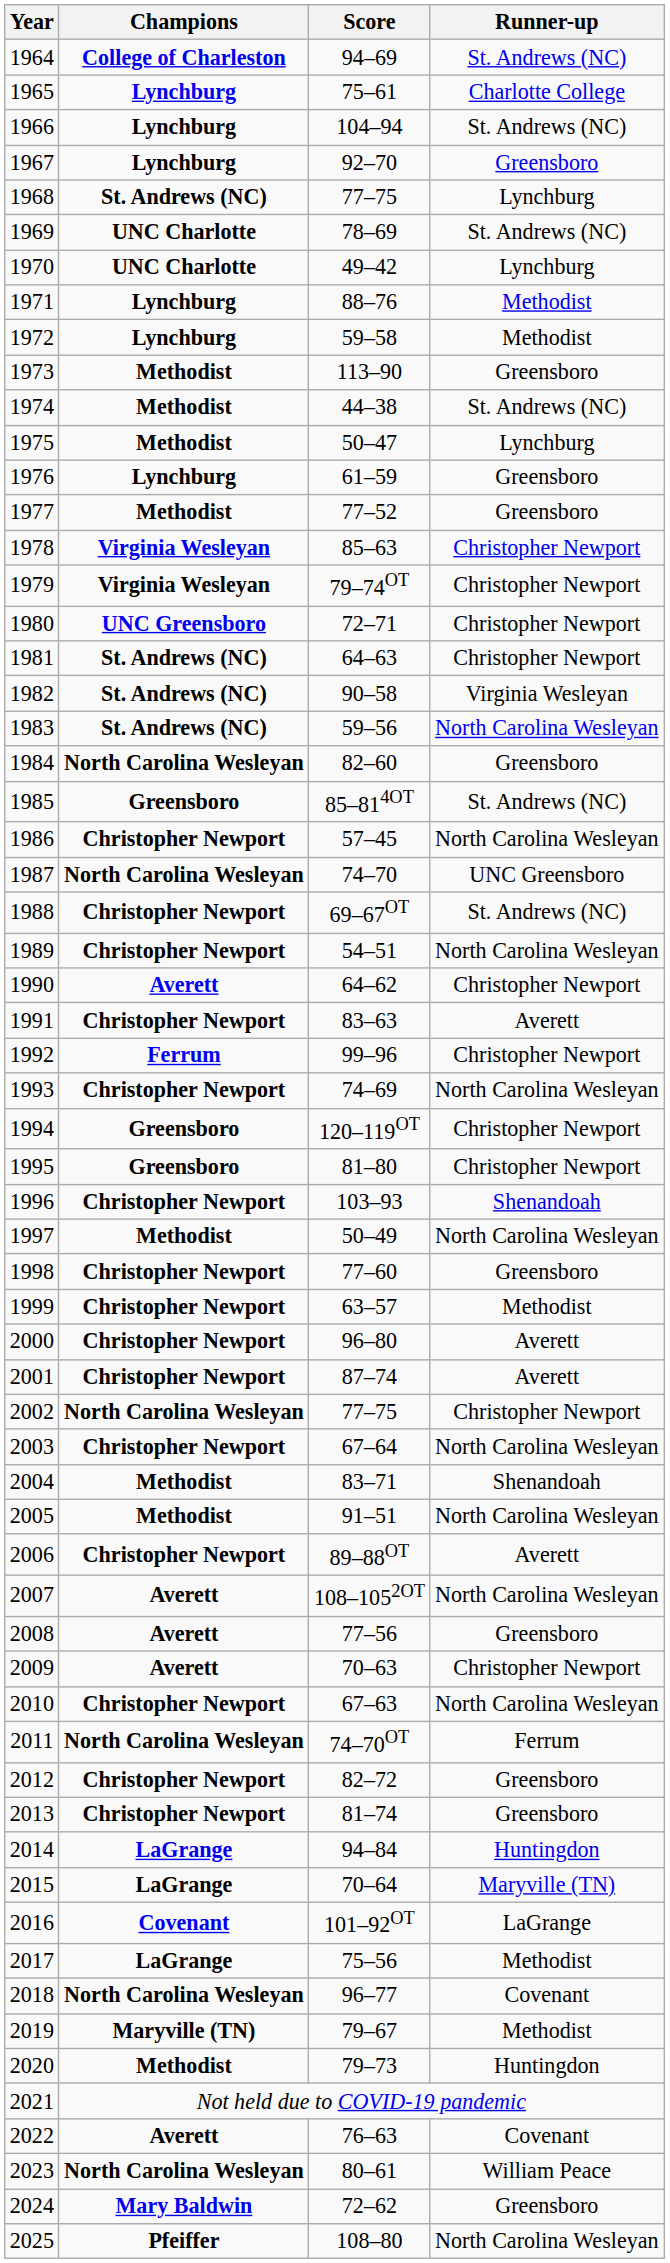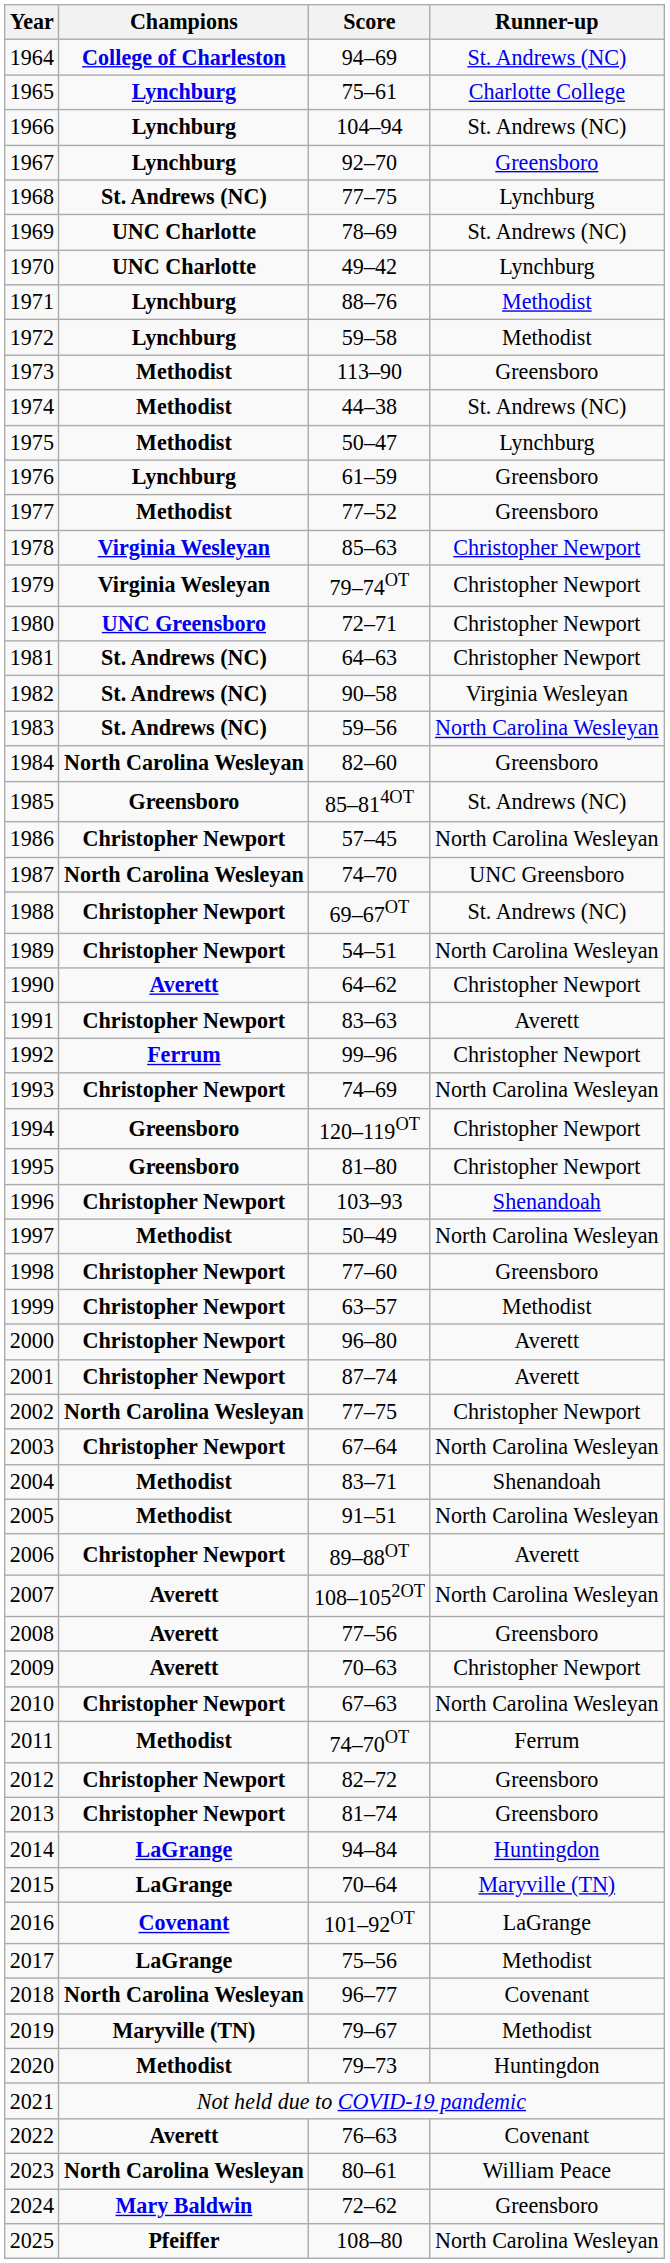 <table class="wikitable sortable">
 <tr>
 <th>Year</th>
 <th>Champions</th>
 <th>Score</th>
 <th>Runner-up</th>
 </tr>
 <tr align=center>
 <td>1964</td>
 <td><strong><a href='#'>College of Charleston</a></strong></td>
 <td>94–69</td>
 <td><a href='#'>St. Andrews (NC)</a></td>
 </tr>
 <tr align=center>
 <td>1965</td>
 <td><strong><a href='#'>Lynchburg</a></strong></td>
 <td>75–61</td>
 <td><a href='#'>Charlotte College</a></td>
 </tr>
 <tr align=center>
 <td>1966</td>
 <td><strong>Lynchburg</strong></td>
 <td>104–94</td>
 <td>St. Andrews (NC)</td>
 </tr>
 <tr align=center>
 <td>1967</td>
 <td><strong>Lynchburg</strong></td>
 <td>92–70</td>
 <td><a href='#'>Greensboro</a></td>
 </tr>
 <tr align=center>
 <td>1968</td>
 <td><strong>St. Andrews (NC)</strong></td>
 <td>77–75</td>
 <td>Lynchburg</td>
 </tr>
 <tr align=center>
 <td>1969</td>
 <td><strong>UNC Charlotte</strong></td>
 <td>78–69</td>
 <td>St. Andrews (NC)</td>
 </tr>
 <tr align=center>
 <td>1970</td>
 <td><strong>UNC Charlotte</strong></td>
 <td>49–42</td>
 <td>Lynchburg</td>
 </tr>
 <tr align=center>
 <td>1971</td>
 <td><strong>Lynchburg</strong></td>
 <td>88–76</td>
 <td><a href='#'>Methodist</a></td>
 </tr>
 <tr align=center>
 <td>1972</td>
 <td><strong>Lynchburg</strong></td>
 <td>59–58</td>
 <td>Methodist</td>
 </tr>
 <tr align=center>
 <td>1973</td>
 <td><strong>Methodist</strong></td>
 <td>113–90</td>
 <td>Greensboro</td>
 </tr>
 <tr align=center>
 <td>1974</td>
 <td><strong>Methodist</strong></td>
 <td>44–38</td>
 <td>St. Andrews (NC)</td>
 </tr>
 <tr align=center>
 <td>1975</td>
 <td><strong>Methodist</strong></td>
 <td>50–47</td>
 <td>Lynchburg</td>
 </tr>
 <tr align=center>
 <td>1976</td>
 <td><strong>Lynchburg</strong></td>
 <td>61–59</td>
 <td>Greensboro</td>
 </tr>
 <tr align=center>
 <td>1977</td>
 <td><strong>Methodist</strong></td>
 <td>77–52</td>
 <td>Greensboro</td>
 </tr>
 <tr align=center>
 <td>1978</td>
 <td><strong><a href='#'>Virginia Wesleyan</a></strong></td>
 <td>85–63</td>
 <td><a href='#'>Christopher Newport</a></td>
 </tr>
 <tr align=center>
 <td>1979</td>
 <td><strong>Virginia Wesleyan</strong></td>
 <td>79–74<sup>OT</sup></td>
 <td>Christopher Newport</td>
 </tr>
 <tr align=center>
 <td>1980</td>
 <td><strong><a href='#'>UNC Greensboro</a></strong></td>
 <td>72–71</td>
 <td>Christopher Newport</td>
 </tr>
 <tr align=center>
 <td>1981</td>
 <td><strong>St. Andrews (NC)</strong></td>
 <td>64–63</td>
 <td>Christopher Newport</td>
 </tr>
 <tr align=center>
 <td>1982</td>
 <td><strong>St. Andrews (NC)</strong></td>
 <td>90–58</td>
 <td>Virginia Wesleyan</td>
 </tr>
 <tr align=center>
 <td>1983</td>
 <td><strong>St. Andrews (NC)</strong></td>
 <td>59–56</td>
 <td><a href='#'>North Carolina Wesleyan</a></td>
 </tr>
 <tr align=center>
 <td>1984</td>
 <td><strong>North Carolina Wesleyan</strong></td>
 <td>82–60</td>
 <td>Greensboro</td>
 </tr>
 <tr align=center>
 <td>1985</td>
 <td><strong>Greensboro</strong></td>
 <td>85–81<sup>4OT</sup></td>
 <td>St. Andrews (NC)</td>
 </tr>
 <tr align=center>
 <td>1986</td>
 <td><strong>Christopher Newport</strong></td>
 <td>57–45</td>
 <td>North Carolina Wesleyan</td>
 </tr>
 <tr align=center>
 <td>1987</td>
 <td><strong>North Carolina Wesleyan</strong></td>
 <td>74–70</td>
 <td>UNC Greensboro</td>
 </tr>
 <tr align=center>
 <td>1988</td>
 <td><strong>Christopher Newport</strong></td>
 <td>69–67<sup>OT</sup></td>
 <td>St. Andrews (NC)</td>
 </tr>
 <tr align=center>
 <td>1989</td>
 <td><strong>Christopher Newport</strong></td>
 <td>54–51</td>
 <td>North Carolina Wesleyan</td>
 </tr>
 <tr align=center>
 <td>1990</td>
 <td><strong><a href='#'>Averett</a></strong></td>
 <td>64–62</td>
 <td>Christopher Newport</td>
 </tr>
 <tr align=center>
 <td>1991</td>
 <td><strong>Christopher Newport</strong></td>
 <td>83–63</td>
 <td>Averett</td>
 </tr>
 <tr align=center>
 <td>1992</td>
 <td><strong><a href='#'>Ferrum</a></strong></td>
 <td>99–96</td>
 <td>Christopher Newport</td>
 </tr>
 <tr align=center>
 <td>1993</td>
 <td><strong>Christopher Newport</strong></td>
 <td>74–69</td>
 <td>North Carolina Wesleyan</td>
 </tr>
 <tr align=center>
 <td>1994</td>
 <td><strong>Greensboro</strong></td>
 <td>120–119<sup>OT</sup></td>
 <td>Christopher Newport</td>
 </tr>
 <tr align=center>
 <td>1995</td>
 <td><strong>Greensboro</strong></td>
 <td>81–80</td>
 <td>Christopher Newport</td>
 </tr>
 <tr align=center>
 <td>1996</td>
 <td><strong>Christopher Newport</strong></td>
 <td>103–93</td>
 <td><a href='#'>Shenandoah</a></td>
 </tr>
 <tr align=center>
 <td>1997</td>
 <td><strong>Methodist</strong></td>
 <td>50–49</td>
 <td>North Carolina Wesleyan</td>
 </tr>
 <tr align=center>
 <td>1998</td>
 <td><strong>Christopher Newport</strong></td>
 <td>77–60</td>
 <td>Greensboro</td>
 </tr>
 <tr align=center>
 <td>1999</td>
 <td><strong>Christopher Newport</strong></td>
 <td>63–57</td>
 <td>Methodist</td>
 </tr>
 <tr align=center>
 <td>2000</td>
 <td><strong>Christopher Newport</strong></td>
 <td>96–80</td>
 <td>Averett</td>
 </tr>
 <tr align=center>
 <td>2001</td>
 <td><strong>Christopher Newport</strong></td>
 <td>87–74</td>
 <td>Averett</td>
 </tr>
 <tr align=center>
 <td>2002</td>
 <td><strong>North Carolina Wesleyan</strong></td>
 <td>77–75</td>
 <td>Christopher Newport</td>
 </tr>
 <tr align=center>
 <td>2003</td>
 <td><strong>Christopher Newport</strong></td>
 <td>67–64</td>
 <td>North Carolina Wesleyan</td>
 </tr>
 <tr align=center>
 <td>2004</td>
 <td><strong>Methodist</strong></td>
 <td>83–71</td>
 <td>Shenandoah</td>
 </tr>
 <tr align=center>
 <td>2005</td>
 <td><strong>Methodist</strong></td>
 <td>91–51</td>
 <td>North Carolina Wesleyan</td>
 </tr>
 <tr align=center>
 <td>2006</td>
 <td><strong>Christopher Newport</strong></td>
 <td>89–88<sup>OT</sup></td>
 <td>Averett</td>
 </tr>
 <tr align=center>
 <td>2007</td>
 <td><strong>Averett</strong></td>
 <td>108–105<sup>2OT</sup></td>
 <td>North Carolina Wesleyan</td>
 </tr>
 <tr align=center>
 <td>2008</td>
 <td><strong>Averett</strong></td>
 <td>77–56</td>
 <td>Greensboro</td>
 </tr>
 <tr align=center>
 <td>2009</td>
 <td><strong>Averett</strong></td>
 <td>70–63</td>
 <td>Christopher Newport</td>
 </tr>
 <tr align=center>
 <td>2010</td>
 <td><strong>Christopher Newport</strong></td>
 <td>67–63</td>
 <td>North Carolina Wesleyan</td>
 </tr>
 <tr align=center>
 <td>2011</td>
-<td><strong>North Carolina Wesleyan</strong></td>
+<td><strong>Methodist</strong></td>
 <td>74–70<sup>OT</sup></td>
 <td>Ferrum</td>
 </tr>
 <tr align=center>
 <td>2012</td>
 <td><strong>Christopher Newport</strong></td>
 <td>82–72</td>
 <td>Greensboro</td>
 </tr>
 <tr align=center>
 <td>2013</td>
 <td><strong>Christopher Newport</strong></td>
 <td>81–74</td>
 <td>Greensboro</td>
 </tr>
 <tr align=center>
 <td>2014</td>
 <td><strong><a href='#'>LaGrange</a></strong></td>
 <td>94–84</td>
 <td><a href='#'>Huntingdon</a></td>
 </tr>
 <tr align=center>
 <td>2015</td>
 <td><strong>LaGrange</strong></td>
 <td>70–64</td>
 <td><a href='#'>Maryville (TN)</a></td>
 </tr>
 <tr align=center>
 <td>2016</td>
 <td><strong><a href='#'>Covenant</a></strong></td>
 <td>101–92<sup>OT</sup></td>
 <td>LaGrange</td>
 </tr>
 <tr align=center>
 <td>2017</td>
 <td><strong>LaGrange</strong></td>
 <td>75–56</td>
 <td>Methodist</td>
 </tr>
 <tr align=center>
 <td>2018</td>
 <td><strong>North Carolina Wesleyan</strong></td>
 <td>96–77</td>
 <td>Covenant</td>
 </tr>
 <tr align=center>
 <td>2019</td>
 <td><strong>Maryville (TN)</strong></td>
 <td>79–67</td>
 <td>Methodist</td>
 </tr>
 <tr align=center>
 <td>2020</td>
 <td><strong>Methodist</strong></td>
 <td>79–73</td>
 <td>Huntingdon</td>
 </tr>
 <tr align=center>
 <td>2021</td>
 <td colspan=3><em>Not held due to <a href='#'>COVID-19 pandemic</a></em></td>
 </tr>
 <tr align=center>
 <td>2022</td>
 <td><strong>Averett</strong></td>
 <td>76–63</td>
 <td>Covenant</td>
 </tr>
 <tr align=center>
 <td>2023</td>
 <td><strong>North Carolina Wesleyan</strong></td>
 <td>80–61</td>
 <td>William Peace</td>
 </tr>
 <tr align=center>
 <td>2024</td>
 <td><strong><a href='#'>Mary Baldwin</a></strong></td>
 <td>72–62</td>
 <td>Greensboro</td>
 </tr>
 <tr align=center>
 <td>2025</td>
 <td><strong>Pfeiffer</strong></td>
 <td>108–80</td>
 <td>North Carolina Wesleyan</td>
 </tr>
 </table>
